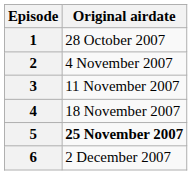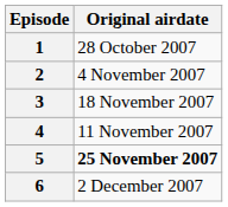 <table class="wikitable">
 <tr>
 <th>Episode</th>
 <th>Original airdate</th>
 </tr>
 <tr>
 <th>1</th>
 <td>28 October 2007</td>
 </tr>
 <tr>
 <th>2</th>
 <td>4 November 2007</td>
 </tr>
 <tr>
 <th>3</th>
-<td>11 November 2007</td>
+<td>18 November 2007</td>
 </tr>
 <tr>
 <th>4</th>
-<td>18 November 2007</td>
+<td>11 November 2007</td>
 </tr>
 <tr>
 <th>5</th>
 <td><strong>25 November 2007</strong></td>
 </tr>
 <tr>
 <th>6</th>
 <td>2 December 2007</td>
 </tr>
 </table>
